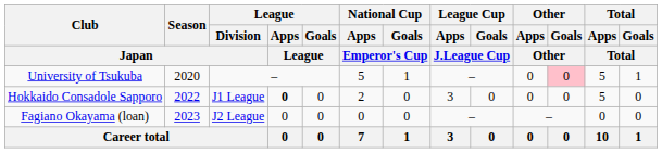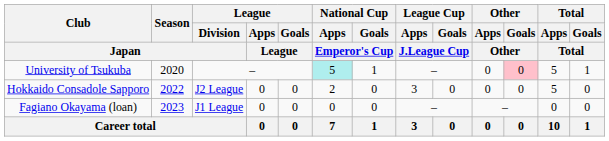 <table class="wikitable" style="text-align: center">
 <tr>
 <th rowspan="2">Club</th>
 <th rowspan="2">Season</th>
 <th colspan="3">League</th>
 <th colspan="2">National Cup</th>
 <th colspan="2">League Cup</th>
 <th colspan="2">Other</th>
 <th colspan="2">Total</th>
 </tr>
 <tr>
 <th>Division</th>
 <th>Apps</th>
 <th>Goals</th>
 <th>Apps</th>
 <th>Goals</th>
 <th>Apps</th>
 <th>Goals</th>
 <th>Apps</th>
 <th>Goals</th>
 <th>Apps</th>
 <th>Goals</th>
 </tr>
 <tr>
 <th colspan=3>Japan</th>
 <th colspan=2>League</th>
 <th colspan=2><a href='#'>Emperor's Cup</a></th>
 <th colspan=2><a href='#'>J.League Cup</a></th>
 <th colspan=2>Other</th>
 <th colspan=2>Total</th>
 </tr>
 <tr>
 <td><a href='#'>University of Tsukuba</a></td>
 <td>2020</td>
 <td colspan="3">–</td>
-<td>5</td>
+<td style="background: paleturquoise;">5</td>
 <td>1</td>
 <td colspan="2">–</td>
 <td>0</td>
 <td style="background: pink;">0</td>
 <td>5</td>
 <td>1</td>
 </tr>
 <tr>
 <td><a href='#'>Hokkaido Consadole Sapporo</a></td>
 <td><a href='#'>2022</a></td>
-<td><a href='#'>J1 League</a></td>
-<td><strong>0</strong></td>
+<td><a href='#'>J2 League</a></td>
+<td>0</td>
 <td>0</td>
 <td>2</td>
 <td>0</td>
 <td>3</td>
 <td>0</td>
 <td>0</td>
 <td>0</td>
 <td>5</td>
 <td>0</td>
 </tr>
 <tr>
 <td><a href='#'>Fagiano Okayama</a> (loan)</td>
 <td><a href='#'>2023</a></td>
-<td><a href='#'>J2 League</a></td>
+<td><a href='#'>J1 League</a></td>
 <td>0</td>
 <td>0</td>
 <td>0</td>
 <td>0</td>
 <td colspan="2">–</td>
 <td colspan="2">–</td>
 <td>0</td>
 <td>0</td>
 </tr>
 <tr>
 <th colspan=3>Career total</th>
 <th>0</th>
 <th>0</th>
 <th>7</th>
 <th>1</th>
 <th>3</th>
 <th>0</th>
 <th>0</th>
 <th>0</th>
 <th>10</th>
 <th>1</th>
 </tr>
 </table>
